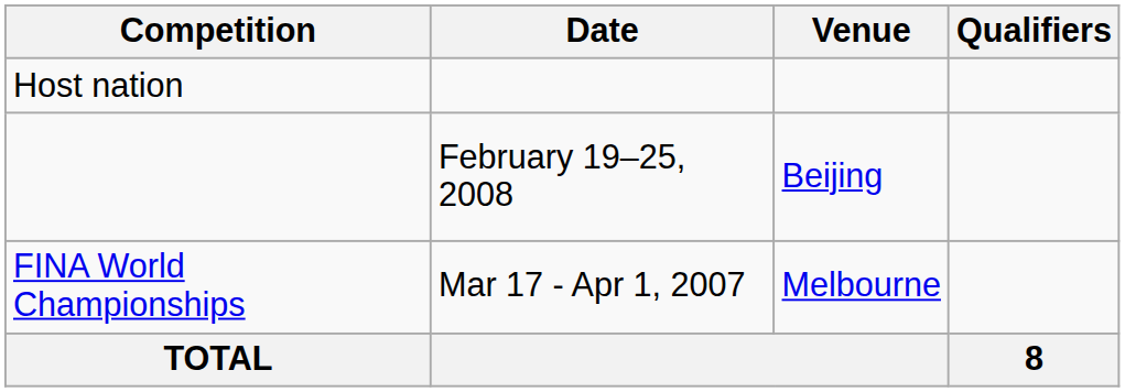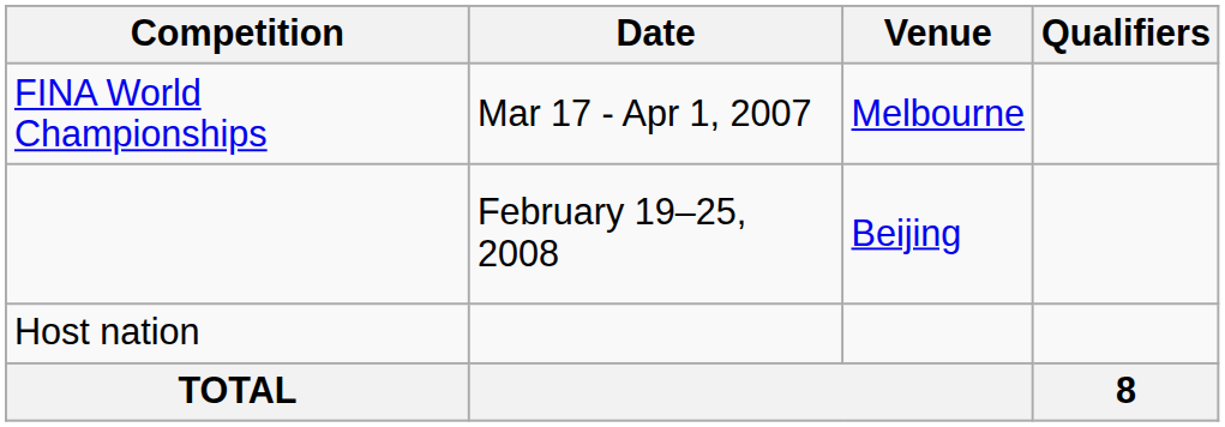 <table class="wikitable" width=85%>
 <tr>
 <th>Competition</th>
 <th>Date</th>
 <th>Venue</th>
 <th>Qualifiers</th>
 </tr>
 <tr>
-<td>Host nation</td>
-<td></td>
-<td></td>
-<td></td>
+<td><a href='#'>FINA World Championships</a></td>
+<td>Mar 17 - Apr 1, 2007</td>
+<td> <a href='#'>Melbourne</a></td>
+<td><br><br></td>
 </tr>
 <tr>
 <td></td>
 <td>February 19–25, 2008</td>
 <td> <a href='#'>Beijing</a></td>
 <td><br><br><br></td>
 </tr>
 <tr>
-<td><a href='#'>FINA World Championships</a></td>
-<td>Mar 17 - Apr 1, 2007</td>
-<td> <a href='#'>Melbourne</a></td>
-<td><br><br></td>
+<td>Host nation</td>
+<td></td>
+<td></td>
+<td></td>
 </tr>
 <tr>
 <th>TOTAL</th>
 <th colspan="2"></th>
 <th>8</th>
 </tr>
 </table>
